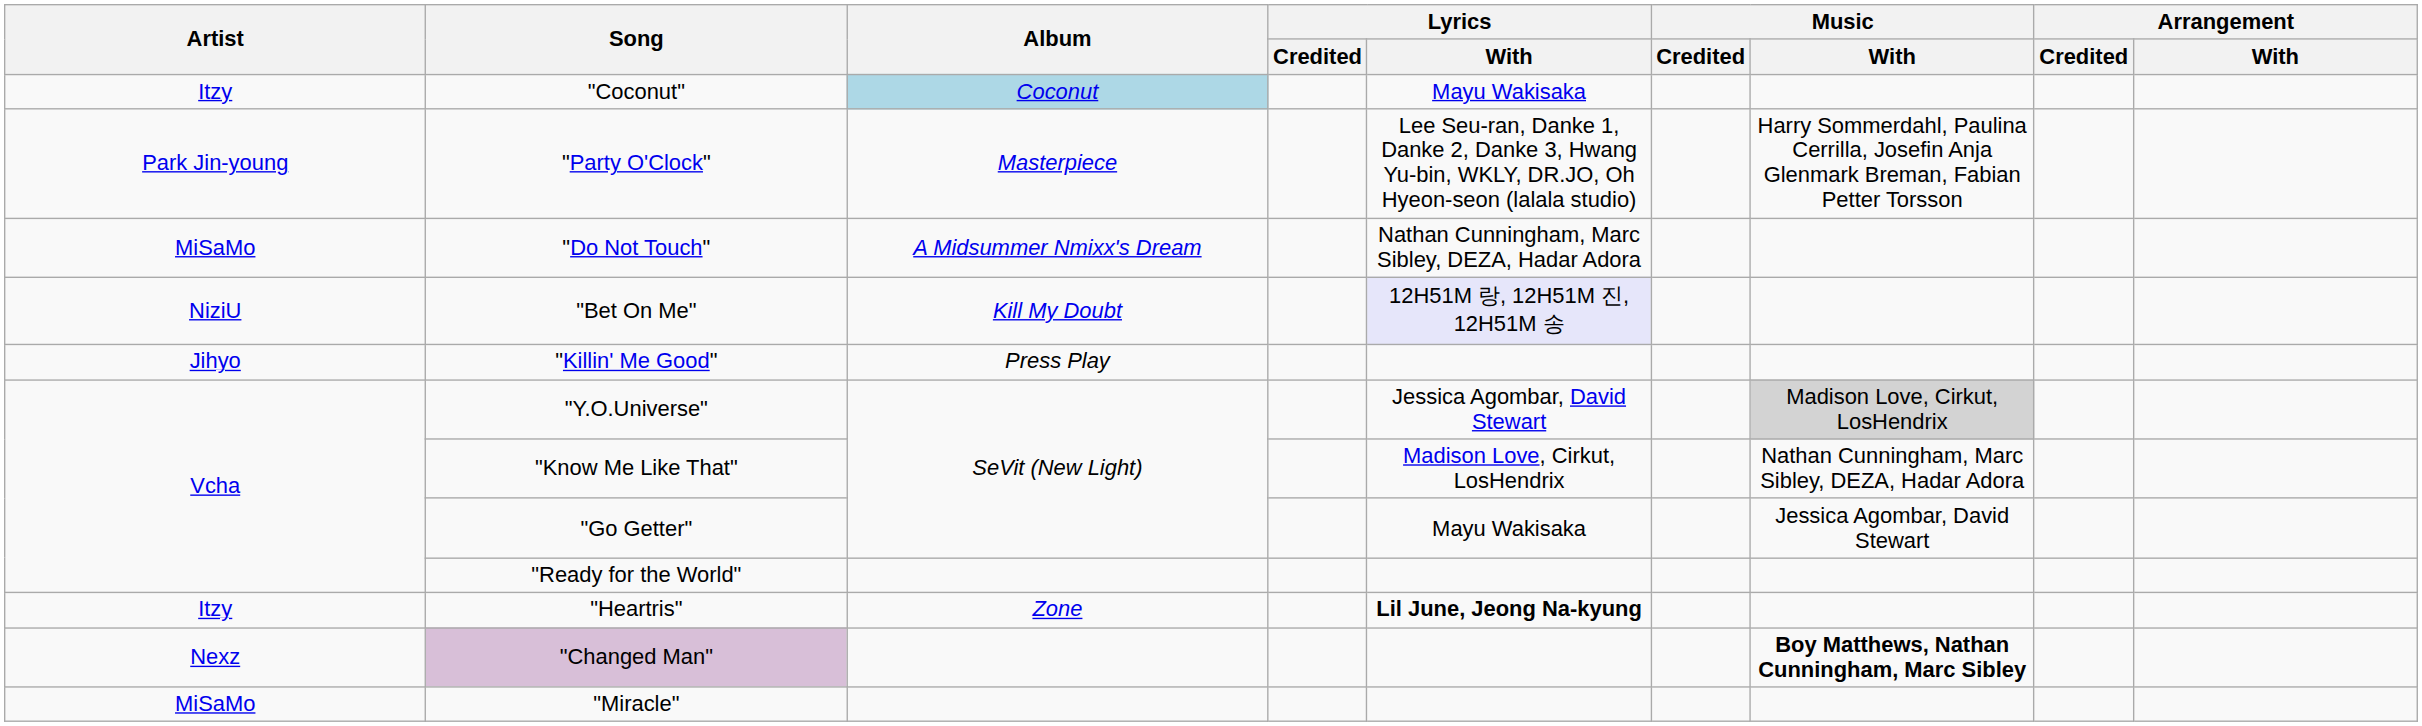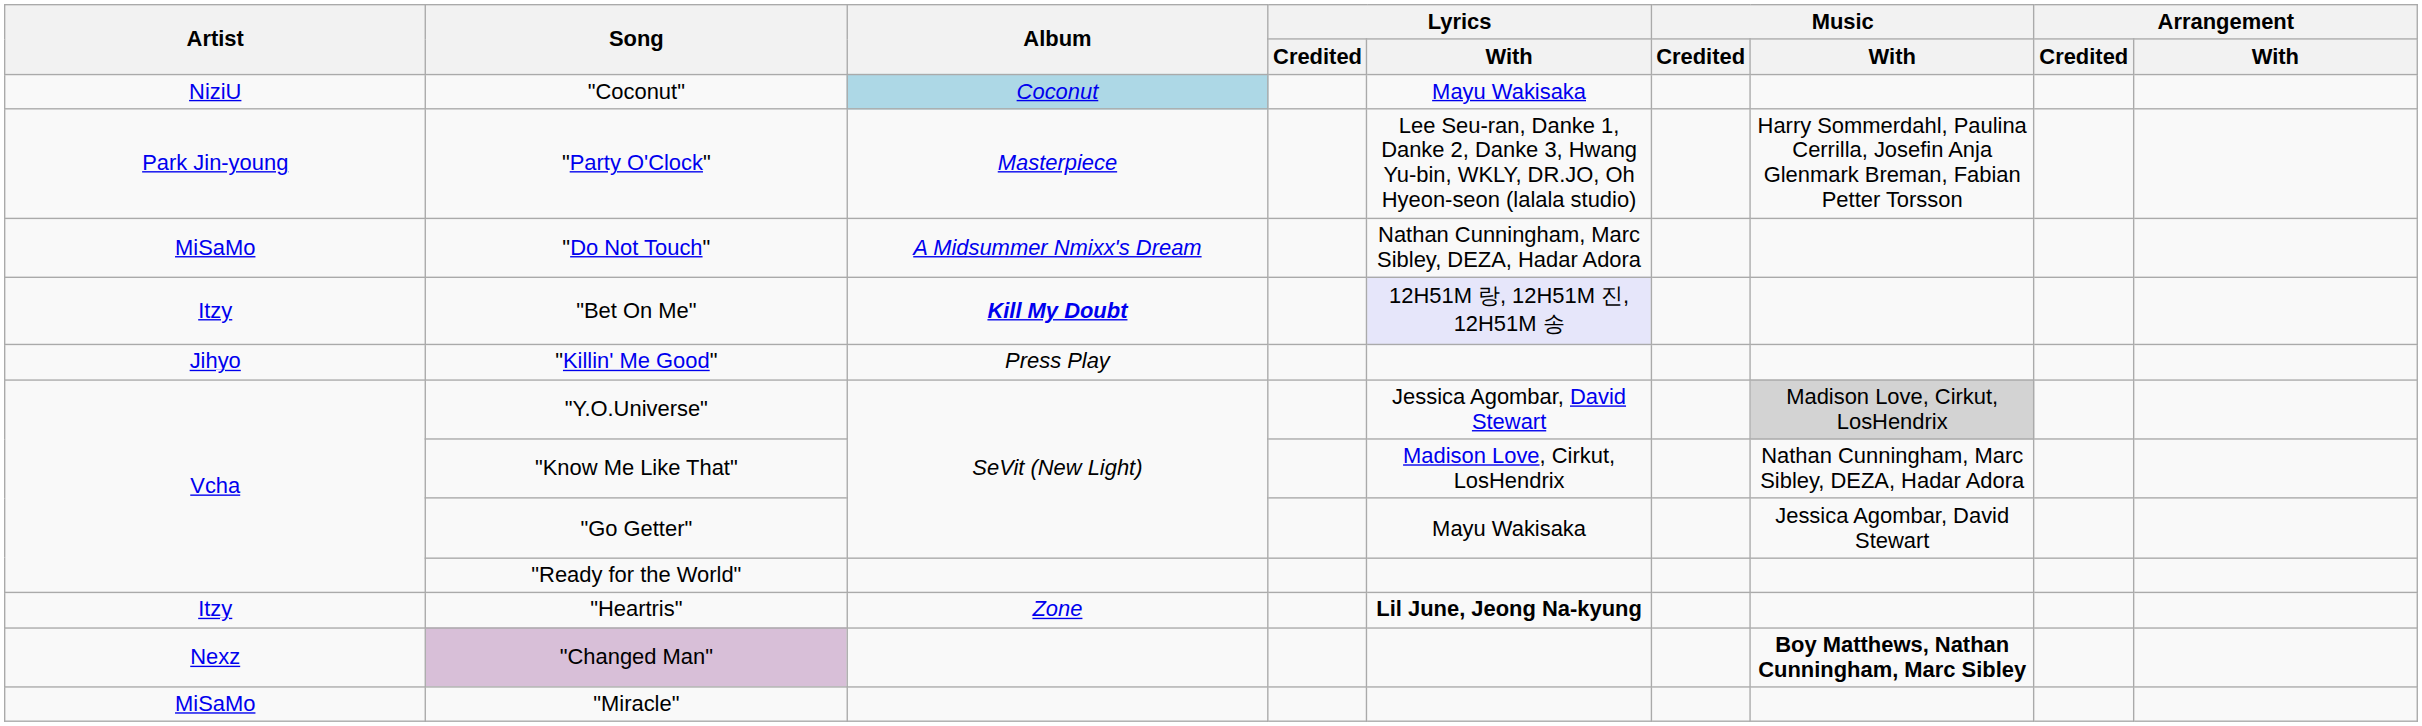 <table class="wikitable plainrowheaders" style="text-align:center;">
 <tr>
 <th rowspan="2" width="300px">Artist</th>
 <th rowspan="2" width="300px">Song</th>
 <th rowspan="2" width="300px">Album</th>
 <th colspan="2">Lyrics</th>
 <th colspan="2">Music</th>
 <th colspan="2">Arrangement</th>
 </tr>
 <tr>
 <th width="50px">Credited</th>
 <th width="200px">With</th>
 <th width="50px">Credited</th>
 <th width="200px">With</th>
 <th width="50px">Credited</th>
 <th width="200px">With</th>
 </tr>
 <tr>
-<td><a href='#'>Itzy</a></td>
+<td><a href='#'>NiziU</a></td>
 <td>"Coconut"</td>
 <td style="background: lightblue;"><em><a href='#'>Coconut</a></em></td>
 <td></td>
 <td><a href='#'>Mayu Wakisaka</a></td>
 <td></td>
 <td></td>
 <td></td>
 <td></td>
 </tr>
 <tr>
 <td><a href='#'>Park Jin-young</a></td>
 <td>"<a href='#'>Party O'Clock</a>"</td>
 <td><em><a href='#'>Masterpiece</a></em></td>
 <td></td>
 <td>Lee Seu-ran, Danke 1, Danke 2, Danke 3, Hwang Yu-bin, WKLY, DR.JO, Oh Hyeon-seon (lalala studio)</td>
 <td></td>
 <td>Harry Sommerdahl, Paulina Cerrilla, Josefin Anja Glenmark Breman, Fabian Petter Torsson</td>
 <td></td>
 <td></td>
 </tr>
 <tr>
 <td><a href='#'>MiSaMo</a></td>
 <td>"<a href='#'>Do Not Touch</a>"</td>
 <td><em><a href='#'>A Midsummer Nmixx's Dream</a></em></td>
 <td></td>
 <td>Nathan Cunningham, Marc Sibley, DEZA, Hadar Adora</td>
 <td></td>
 <td></td>
 <td></td>
 <td></td>
 </tr>
 <tr>
-<td><a href='#'>NiziU</a></td>
+<td><a href='#'>Itzy</a></td>
 <td>"Bet On Me"</td>
-<td><em><a href='#'>Kill My Doubt</a></em></td>
+<td><strong><em><a href='#'>Kill My Doubt</a></em></strong></td>
 <td></td>
 <td style="background: lavender;">12H51M 랑, 12H51M 진, 12H51M 송</td>
 <td></td>
 <td></td>
 <td></td>
 <td></td>
 </tr>
 <tr>
 <td><a href='#'>Jihyo</a></td>
 <td>"<a href='#'>Killin' Me Good</a>"</td>
 <td><em>Press Play</em></td>
 <td></td>
 <td></td>
 <td></td>
 <td></td>
 <td></td>
 <td></td>
 </tr>
 <tr>
 <td rowspan="4"><a href='#'>Vcha</a></td>
 <td>"Y.O.Universe"</td>
 <td rowspan="3"><em>SeVit (New Light)</em></td>
 <td></td>
 <td>Jessica Agombar, <a href='#'>David Stewart</a></td>
 <td></td>
 <td style="background: lightgrey;">Madison Love, Cirkut, LosHendrix</td>
 <td></td>
 <td></td>
 </tr>
 <tr>
 <td>"Know Me Like That"</td>
 <td></td>
 <td><a href='#'>Madison Love</a>, Cirkut, LosHendrix</td>
 <td></td>
 <td>Nathan Cunningham, Marc Sibley, DEZA, Hadar Adora</td>
 <td></td>
 <td></td>
 </tr>
 <tr>
 <td>"Go Getter"</td>
 <td></td>
 <td>Mayu Wakisaka</td>
 <td></td>
 <td>Jessica Agombar, David Stewart</td>
 <td></td>
 <td></td>
 </tr>
 <tr>
 <td>"Ready for the World"</td>
 <td></td>
 <td></td>
 <td></td>
 <td></td>
 <td></td>
 <td></td>
 <td></td>
 </tr>
 <tr>
 <td><a href='#'>Itzy</a></td>
 <td>"Heartris"</td>
 <td><a href='#'><em>Zone</em></a></td>
 <td></td>
 <td><strong>Lil June, Jeong Na-kyung</strong></td>
 <td></td>
 <td></td>
 <td></td>
 <td></td>
 </tr>
 <tr>
 <td><a href='#'>Nexz</a></td>
 <td style="background-color:#D8BFD8">"Changed Man"</td>
 <td></td>
 <td></td>
 <td></td>
 <td></td>
 <td><strong>Boy Matthews, Nathan Cunningham, Marc Sibley</strong></td>
 <td></td>
 <td></td>
 </tr>
 <tr>
 <td><a href='#'>MiSaMo</a></td>
 <td>"Miracle"</td>
 <td></td>
 <td></td>
 <td></td>
 <td></td>
 <td></td>
 <td></td>
 <td></td>
 </tr>
 </table>
